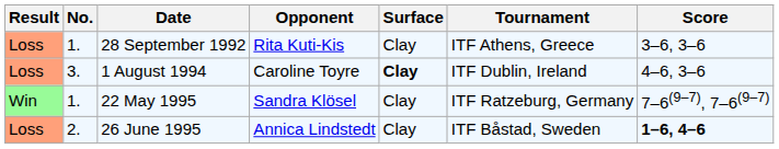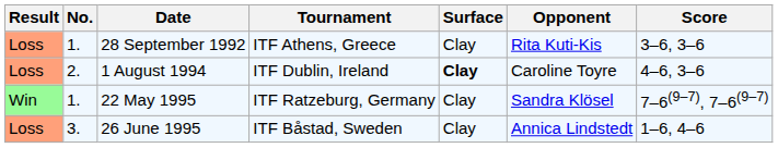 <table class="sortable wikitable" style=font-size:97%>
 <tr>
 <th>Result</th>
 <th>No.</th>
 <th>Date</th>
+<th>Tournament</th>
+<th>Surface</th>
 <th>Opponent</th>
-<th>Surface</th>
-<th>Tournament</th>
 <th class="unsortable">Score</th>
 </tr>
 <tr style="background:#f0f8ff;">
 <td bgcolor="FFA07A">Loss</td>
 <td>1.</td>
 <td>28 September 1992</td>
+<td>ITF Athens, Greece</td>
+<td>Clay</td>
 <td> <a href='#'>Rita Kuti-Kis</a></td>
-<td>Clay</td>
-<td>ITF Athens, Greece</td>
 <td>3–6, 3–6</td>
 </tr>
 <tr style="background:#f0f8ff;">
 <td bgcolor="FFA07A">Loss</td>
-<td>3.</td>
+<td>2.</td>
 <td>1 August 1994</td>
+<td>ITF Dublin, Ireland</td>
+<td><strong>Clay</strong></td>
 <td> Caroline Toyre</td>
-<td><strong>Clay</strong></td>
-<td>ITF Dublin, Ireland</td>
 <td>4–6, 3–6</td>
 </tr>
 <tr style="background:#f0f8ff;">
 <td bgcolor="98FB98">Win</td>
 <td>1.</td>
 <td>22 May 1995</td>
+<td>ITF Ratzeburg, Germany</td>
+<td>Clay</td>
 <td> <a href='#'>Sandra Klösel</a></td>
-<td>Clay</td>
-<td>ITF Ratzeburg, Germany</td>
 <td>7–6<sup>(9–7)</sup>, 7–6<sup>(9–7)</sup></td>
 </tr>
 <tr style="background:#f0f8ff;">
 <td bgcolor="FFA07A">Loss</td>
-<td>2.</td>
+<td>3.</td>
 <td>26 June 1995</td>
+<td>ITF Båstad, Sweden</td>
+<td>Clay</td>
 <td> <a href='#'>Annica Lindstedt</a></td>
-<td>Clay</td>
-<td>ITF Båstad, Sweden</td>
-<td><strong>1–6, 4–6</strong></td>
+<td>1–6, 4–6</td>
 </tr>
 </table>
